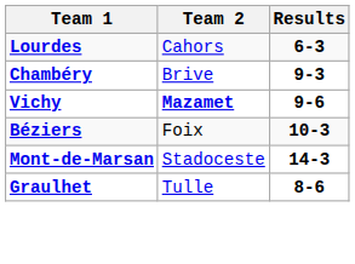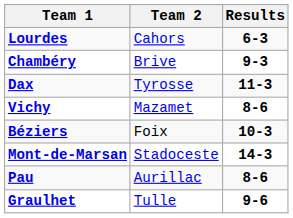 <table class="wikitable">
 <tr>
 <th>Team 1</th>
 <th>Team 2</th>
 <th>Results</th>
 </tr>
 <tr>
 <td><strong><a href='#'>Lourdes</a></strong></td>
 <td><a href='#'>Cahors</a></td>
 <td align="center"><strong>6-3</strong></td>
 </tr>
 <tr bgcolor="white">
 <td><strong><a href='#'>Chambéry</a></strong></td>
 <td><a href='#'>Brive</a></td>
 <td align="center"><strong>9-3</strong></td>
 </tr>
+<tr>
+<td><strong><a href='#'>Dax</a></strong></td>
+<td><a href='#'>Tyrosse</a></td>
+<td align="center"><strong>11-3</strong></td>
+</tr>
 <tr bgcolor="white">
 <td><strong><a href='#'>Vichy</a></strong></td>
-<td><strong><a href='#'>Mazamet</a></strong></td>
-<td align="center"><strong>9-6</strong></td>
+<td><a href='#'>Mazamet</a></td>
+<td align="center"><strong>8-6</strong></td>
 </tr>
 <tr>
 <td><strong><a href='#'>Béziers</a></strong></td>
 <td>Foix</td>
 <td align="center"><strong>10-3</strong></td>
 </tr>
 <tr bgcolor="white">
 <td><strong><a href='#'>Mont-de-Marsan</a></strong></td>
 <td><a href='#'>Stadoceste</a></td>
 <td align="center"><strong>14-3</strong></td>
 </tr>
+<tr>
+<td><strong><a href='#'>Pau</a></strong></td>
+<td><a href='#'>Aurillac</a></td>
+<td align="center"><strong>8-6</strong></td>
+</tr>
 <tr bgcolor="white">
 <td><strong><a href='#'>Graulhet</a></strong></td>
 <td><a href='#'>Tulle</a></td>
-<td align="center"><strong>8-6</strong></td>
+<td align="center"><strong>9-6</strong></td>
 </tr>
 </table>
